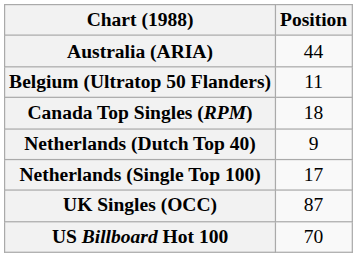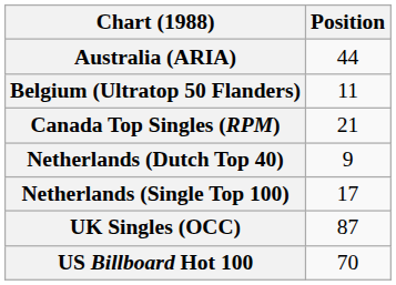 <table class="wikitable sortable plainrowheaders" style="text-align:center">
 <tr>
 <th scope="col">Chart (1988)</th>
 <th scope="col">Position</th>
 </tr>
 <tr>
 <th scope="row">Australia (ARIA)</th>
 <td>44</td>
 </tr>
 <tr>
 <th scope="row">Belgium (Ultratop 50 Flanders)</th>
 <td>11</td>
 </tr>
 <tr>
 <th scope="row">Canada Top Singles (<em>RPM</em>)</th>
-<td>18</td>
+<td>21</td>
 </tr>
 <tr>
 <th scope="row">Netherlands (Dutch Top 40)</th>
 <td>9</td>
 </tr>
 <tr>
 <th scope="row">Netherlands (Single Top 100)</th>
 <td>17</td>
 </tr>
 <tr>
 <th scope="row">UK Singles (OCC)</th>
 <td>87</td>
 </tr>
 <tr>
 <th scope="row">US <em>Billboard</em> Hot 100</th>
 <td>70</td>
 </tr>
 </table>
